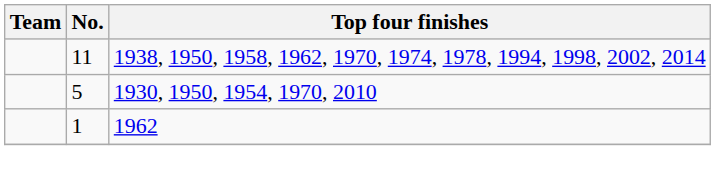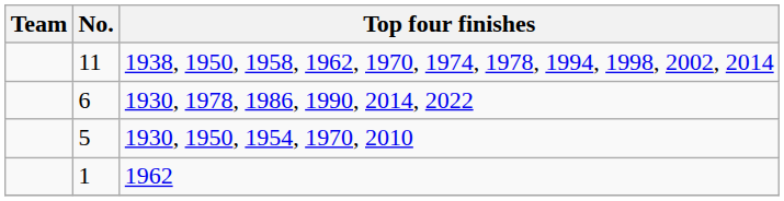 <table class="wikitable" style="text-align: left;">
 <tr>
 <th>Team</th>
 <th width=4>No.</th>
 <th>Top four finishes</th>
 </tr>
 <tr>
 <td></td>
 <td>11</td>
 <td><a href='#'>1938</a>, <a href='#'>1950</a>, <a href='#'>1958</a>, <a href='#'>1962</a>, <a href='#'>1970</a>, <a href='#'>1974</a>, <a href='#'>1978</a>, <a href='#'>1994</a>, <a href='#'>1998</a>, <a href='#'>2002</a>, <a href='#'>2014</a></td>
+</tr>
+<tr>
+<td></td>
+<td>6</td>
+<td><a href='#'>1930</a>, <a href='#'>1978</a>, <a href='#'>1986</a>, <a href='#'>1990</a>, <a href='#'>2014</a>, <a href='#'>2022</a></td>
 </tr>
 <tr>
 <td></td>
 <td>5</td>
 <td><a href='#'>1930</a>,  <a href='#'>1950</a>, <a href='#'>1954</a>, <a href='#'>1970</a>, <a href='#'>2010</a></td>
 </tr>
 <tr>
 <td></td>
 <td>1</td>
 <td><a href='#'>1962</a></td>
 </tr>
 <tr>
 </tr>
 </table>
